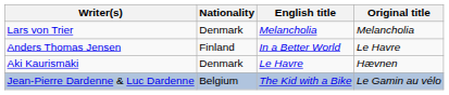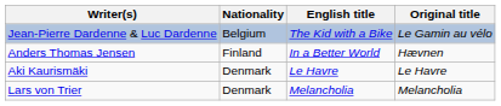 <table class="wikitable">
 <tr>
 <th>Writer(s)</th>
 <th>Nationality</th>
 <th>English title</th>
 <th>Original title</th>
 </tr>
+<tr style="background:#B0C4DE;">
+<td><a href='#'>Jean-Pierre Dardenne</a> & <a href='#'>Luc Dardenne</a></td>
+<td>Belgium</td>
+<td><em><a href='#'>The Kid with a Bike</a></em></td>
+<td><em>Le Gamin au vélo</em></td>
+</tr>
+<tr>
+<td><a href='#'>Anders Thomas Jensen</a></td>
+<td>Finland</td>
+<td><em><a href='#'>In a Better World</a></em></td>
+<td><em>Hævnen</em></td>
+</tr>
+<tr>
+<td><a href='#'>Aki Kaurismäki</a></td>
+<td>Denmark</td>
+<td><em><a href='#'>Le Havre</a></em></td>
+<td><em>Le Havre</em></td>
+</tr>
 <tr>
 <td><a href='#'>Lars von Trier</a></td>
 <td>Denmark</td>
 <td><em><a href='#'>Melancholia</a></em></td>
 <td><em>Melancholia</em></td>
 </tr>
-<tr>
-<td><a href='#'>Anders Thomas Jensen</a></td>
-<td>Finland</td>
-<td><em><a href='#'>In a Better World</a></em></td>
-<td><em>Le Havre</em></td>
-</tr>
-<tr>
-<td><a href='#'>Aki Kaurismäki</a></td>
-<td>Denmark</td>
-<td><em><a href='#'>Le Havre</a></em></td>
-<td><em>Hævnen</em></td>
-</tr>
-<tr style="background:#B0C4DE;">
-<td><a href='#'>Jean-Pierre Dardenne</a> & <a href='#'>Luc Dardenne</a></td>
-<td>Belgium</td>
-<td><em><a href='#'>The Kid with a Bike</a></em></td>
-<td><em>Le Gamin au vélo</em></td>
-</tr>
 </table>
